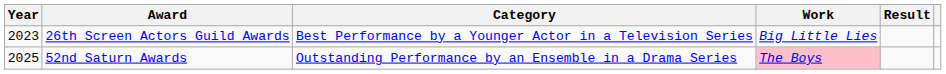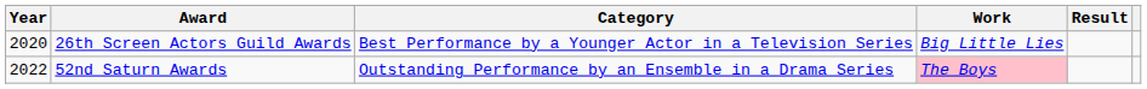 <table class="wikitable plainrowheaders">
 <tr>
 <th>Year</th>
 <th>Award</th>
 <th>Category</th>
 <th>Work</th>
 <th>Result</th>
 <th></th>
 </tr>
 <tr>
-<td>2023</td>
+<td>2020</td>
 <td><a href='#'>26th Screen Actors Guild Awards</a></td>
 <td><a href='#'>Best Performance by a Younger Actor in a Television Series</a></td>
 <td><em><a href='#'>Big Little Lies</a></em></td>
 <td></td>
 <td></td>
 </tr>
 <tr>
-<td>2025</td>
+<td>2022</td>
 <td><a href='#'>52nd Saturn Awards</a></td>
 <td><a href='#'>Outstanding Performance by an Ensemble in a Drama Series</a></td>
 <td style="background: pink;"><em><a href='#'>The Boys</a></em></td>
 <td></td>
 <td></td>
 </tr>
 </table>
